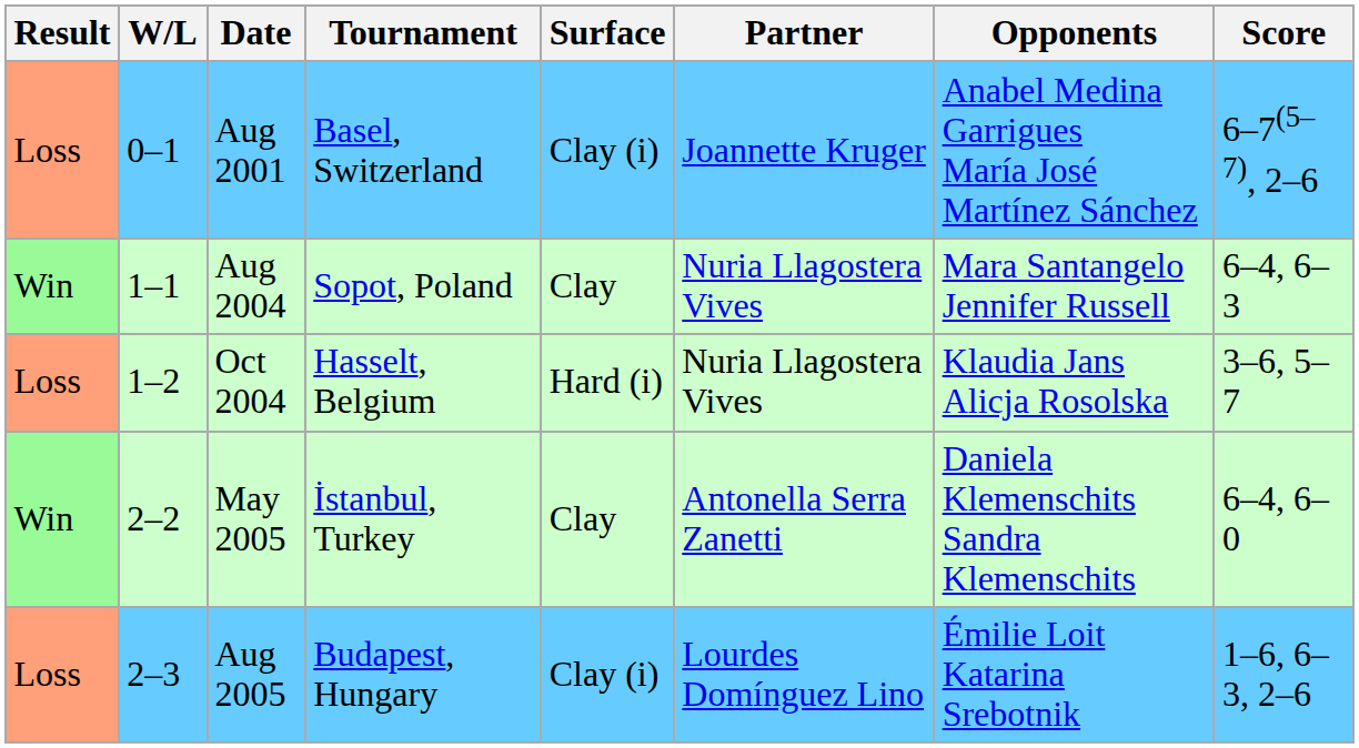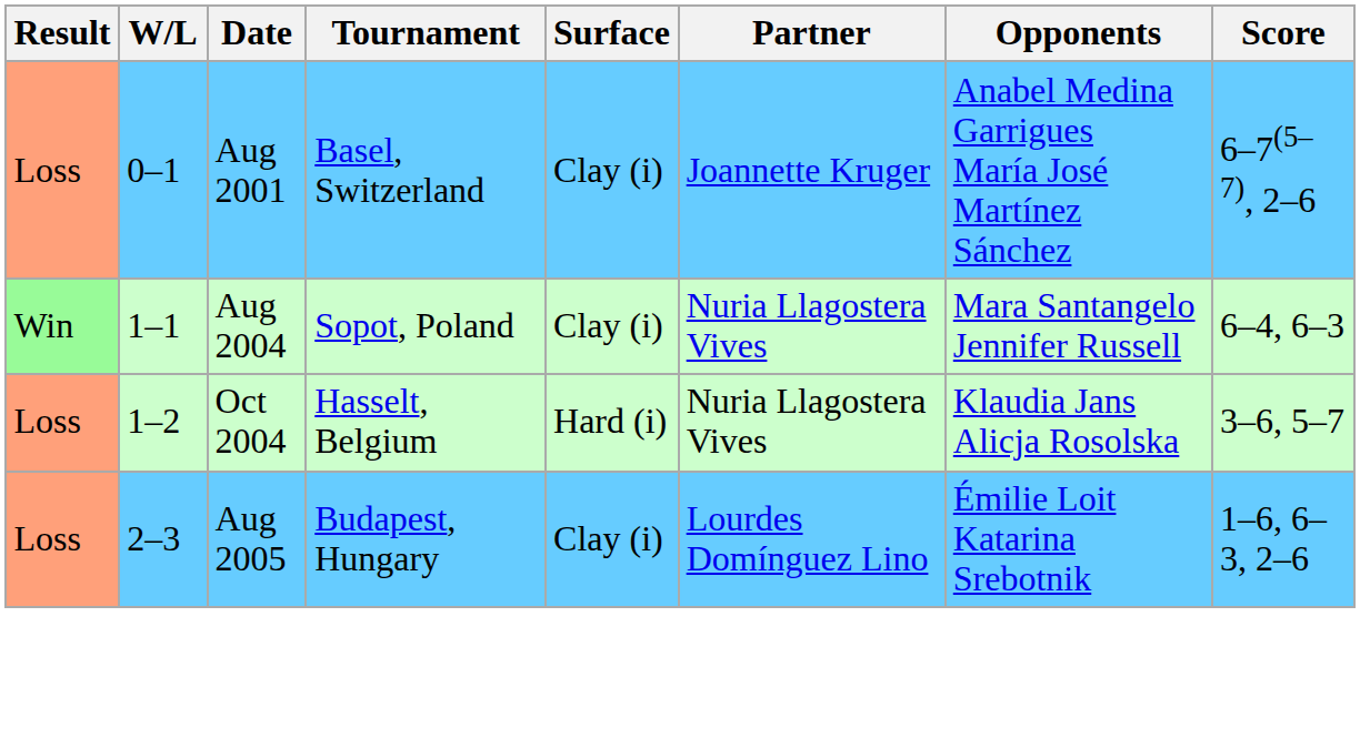 <table class="sortable wikitable">
 <tr>
 <th style="width:40px">Result</th>
 <th style="width:35px" class="unsortable">W/L</th>
 <th style="width:50px">Date</th>
 <th style="width:135px">Tournament</th>
 <th style="width:50px">Surface</th>
 <th style="width:200px">Partner</th>
 <th style="width:200px">Opponents</th>
 <th style="width:100px" class="unsortable">Score</th>
 </tr>
 <tr bgcolor=#66CCFF>
 <td style="background:#ffa07a;">Loss</td>
 <td>0–1</td>
 <td>Aug 2001</td>
 <td><a href='#'>Basel</a>, Switzerland</td>
 <td>Clay (i)</td>
 <td> <a href='#'>Joannette Kruger</a></td>
 <td> <a href='#'>Anabel Medina Garrigues</a> <br>  <a href='#'>María José Martínez Sánchez</a></td>
 <td>6–7<sup>(5–7)</sup>, 2–6</td>
 </tr>
 <tr bgcolor="#ccffcc">
 <td style="background:#98fb98;">Win</td>
 <td>1–1</td>
 <td>Aug 2004</td>
 <td><a href='#'>Sopot</a>, Poland</td>
-<td>Clay</td>
+<td>Clay (i)</td>
 <td> <a href='#'>Nuria Llagostera Vives</a></td>
 <td> <a href='#'>Mara Santangelo</a> <br>  <a href='#'>Jennifer Russell</a></td>
 <td>6–4, 6–3</td>
 </tr>
 <tr bgcolor="#ccffcc">
 <td style="background:#ffa07a;">Loss</td>
 <td>1–2</td>
 <td>Oct 2004</td>
 <td><a href='#'>Hasselt</a>, Belgium</td>
 <td>Hard (i)</td>
 <td> Nuria Llagostera Vives</td>
 <td> <a href='#'>Klaudia Jans</a> <br>  <a href='#'>Alicja Rosolska</a></td>
 <td>3–6, 5–7</td>
 </tr>
-<tr bgcolor="#ccffcc">
-<td style="background:#98fb98;">Win</td>
-<td>2–2</td>
-<td>May 2005</td>
-<td><a href='#'>İstanbul</a>, Turkey</td>
-<td>Clay</td>
-<td> <a href='#'>Antonella Serra Zanetti</a></td>
-<td> <a href='#'>Daniela Klemenschits</a> <br>  <a href='#'>Sandra Klemenschits</a></td>
-<td>6–4, 6–0</td>
-</tr>
 <tr bgcolor=#66CCFF>
 <td style="background:#ffa07a;">Loss</td>
 <td>2–3</td>
 <td>Aug 2005</td>
 <td><a href='#'>Budapest</a>, Hungary</td>
 <td>Clay (i)</td>
 <td> <a href='#'>Lourdes Domínguez Lino</a></td>
 <td> <a href='#'>Émilie Loit</a> <br>  <a href='#'>Katarina Srebotnik</a></td>
 <td>1–6, 6–3, 2–6</td>
 </tr>
 </table>
